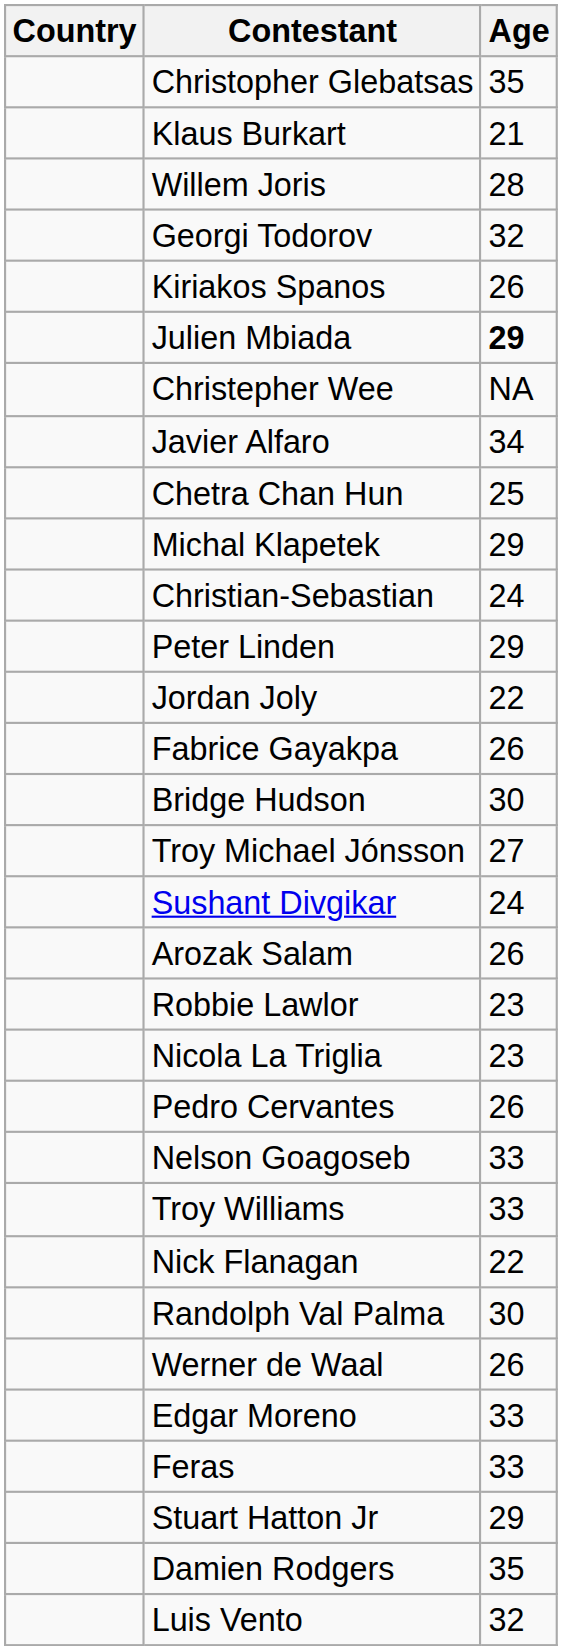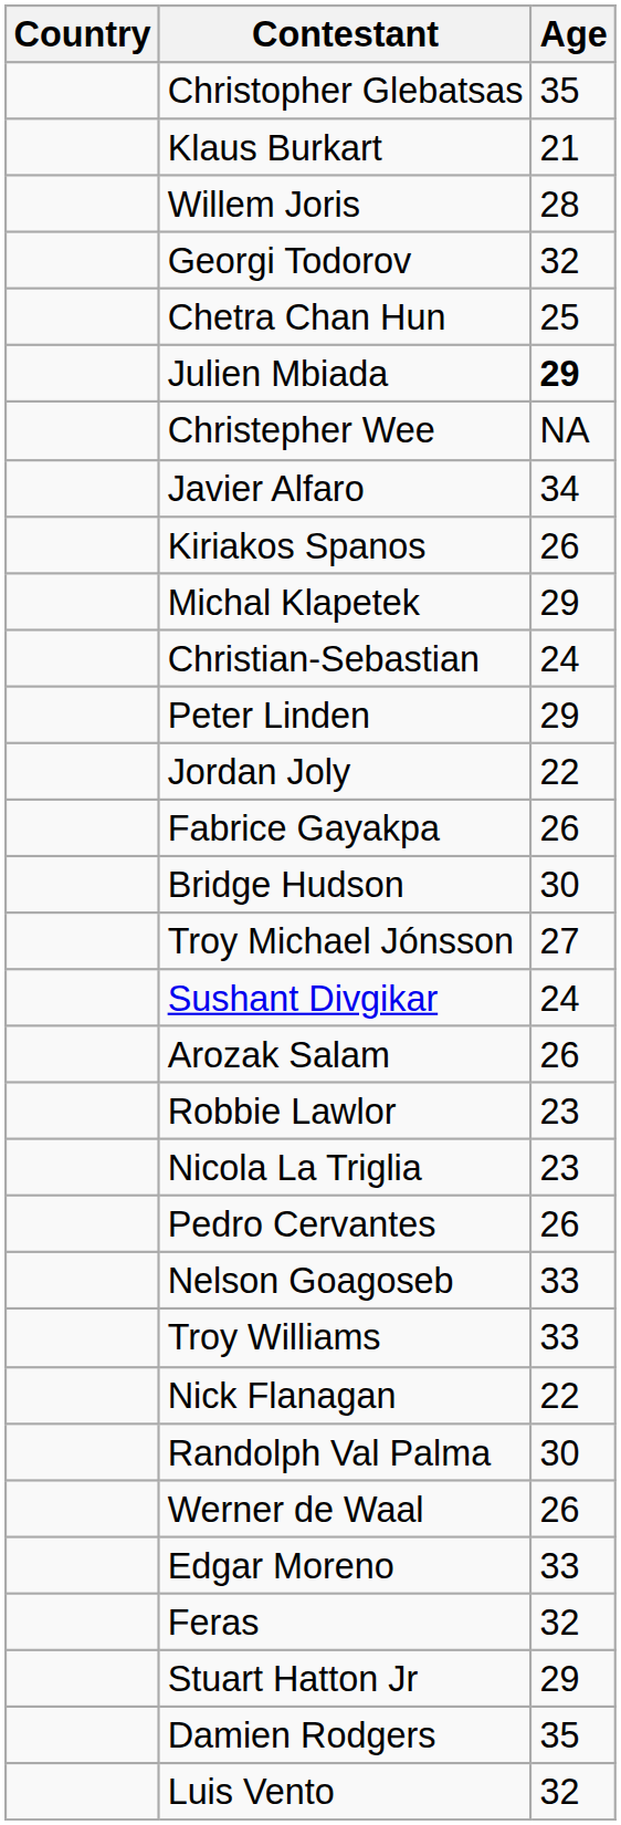 <table class="wikitable sortable" style="font-size: 95%;">
 <tr>
 <th>Country</th>
 <th>Contestant</th>
 <th>Age</th>
 </tr>
 <tr>
 <td><strong></strong></td>
 <td>Christopher Glebatsas</td>
 <td>35</td>
 </tr>
 <tr>
 <td><strong></strong></td>
 <td>Klaus Burkart</td>
 <td>21</td>
 </tr>
 <tr>
 <td><strong></strong></td>
 <td>Willem Joris</td>
 <td>28</td>
 </tr>
 <tr>
 <td><strong></strong></td>
 <td>Georgi Todorov</td>
 <td>32</td>
 </tr>
 <tr>
 <td><strong></strong></td>
-<td>Kiriakos Spanos</td>
-<td>26</td>
+<td>Chetra Chan Hun</td>
+<td>25</td>
 </tr>
 <tr>
 <td><strong></strong></td>
 <td>Julien Mbiada</td>
 <td><strong>29</strong></td>
 </tr>
 <tr>
 <td><strong></strong></td>
 <td>Christepher Wee</td>
 <td>NA</td>
 </tr>
 <tr>
 <td><strong></strong></td>
 <td>Javier Alfaro</td>
 <td>34</td>
 </tr>
 <tr>
 <td><strong></strong></td>
-<td>Chetra Chan Hun</td>
-<td>25</td>
+<td>Kiriakos Spanos</td>
+<td>26</td>
 </tr>
 <tr>
 <td><strong></strong></td>
 <td>Michal Klapetek</td>
 <td>29</td>
 </tr>
 <tr>
 <td><strong></strong></td>
 <td>Christian-Sebastian</td>
 <td>24</td>
 </tr>
 <tr>
 <td><strong></strong></td>
 <td>Peter Linden</td>
 <td>29</td>
 </tr>
 <tr>
 <td><strong></strong></td>
 <td>Jordan Joly</td>
 <td>22</td>
 </tr>
 <tr>
 <td><strong></strong></td>
 <td>Fabrice Gayakpa</td>
 <td>26</td>
 </tr>
 <tr>
 <td><strong></strong></td>
 <td>Bridge Hudson</td>
 <td>30</td>
 </tr>
 <tr>
 <td><strong></strong></td>
 <td>Troy Michael Jónsson</td>
 <td>27</td>
 </tr>
 <tr>
 <td><strong></strong></td>
 <td><a href='#'>Sushant Divgikar</a></td>
 <td>24</td>
 </tr>
 <tr>
 <td><strong></strong></td>
 <td>Arozak Salam</td>
 <td>26</td>
 </tr>
 <tr>
 <td><strong></strong></td>
 <td>Robbie Lawlor</td>
 <td>23</td>
 </tr>
 <tr>
 <td><strong></strong></td>
 <td>Nicola La Triglia</td>
 <td>23</td>
 </tr>
 <tr>
 <td><strong></strong></td>
 <td>Pedro Cervantes</td>
 <td>26</td>
 </tr>
 <tr>
 <td><strong></strong></td>
 <td>Nelson Goagoseb</td>
 <td>33</td>
 </tr>
 <tr>
 <td><strong></strong></td>
 <td>Troy Williams</td>
 <td>33</td>
 </tr>
 <tr>
 <td><strong></strong></td>
 <td>Nick Flanagan</td>
 <td>22</td>
 </tr>
 <tr>
 <td><strong></strong></td>
 <td>Randolph Val Palma</td>
 <td>30</td>
 </tr>
 <tr>
 <td><strong></strong></td>
 <td>Werner de Waal</td>
 <td>26</td>
 </tr>
 <tr>
 <td><strong></strong></td>
 <td>Edgar Moreno</td>
 <td>33</td>
 </tr>
 <tr>
 <td><strong></strong></td>
 <td>Feras</td>
-<td>33</td>
+<td>32</td>
 </tr>
 <tr>
 <td><strong></strong></td>
 <td>Stuart Hatton Jr</td>
 <td>29</td>
 </tr>
 <tr>
 <td><strong></strong></td>
 <td>Damien Rodgers</td>
 <td>35</td>
 </tr>
 <tr>
 <td><strong></strong></td>
 <td>Luis Vento</td>
 <td>32</td>
 </tr>
 </table>
